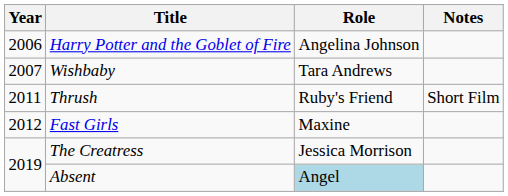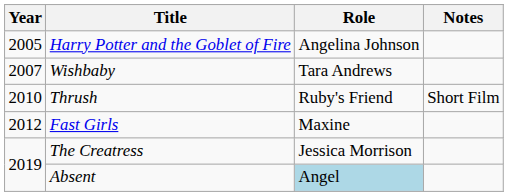 <table class="wikitable sortable">
 <tr>
 <th>Year</th>
 <th>Title</th>
 <th>Role</th>
 <th>Notes</th>
 </tr>
 <tr>
-<td>2006</td>
+<td>2005</td>
 <td><em><a href='#'>Harry Potter and the Goblet of Fire</a></em></td>
 <td>Angelina Johnson</td>
 <td></td>
 </tr>
 <tr>
 <td>2007</td>
 <td><em>Wishbaby</em></td>
 <td>Tara Andrews</td>
 <td></td>
 </tr>
 <tr>
-<td>2011</td>
+<td>2010</td>
 <td><em>Thrush</em></td>
 <td>Ruby's Friend</td>
 <td>Short Film</td>
 </tr>
 <tr>
 <td>2012</td>
 <td><em><a href='#'>Fast Girls</a></em></td>
 <td>Maxine</td>
 <td></td>
 </tr>
 <tr>
 <td rowspan="2">2019</td>
 <td><em>The Creatress</em></td>
 <td>Jessica Morrison</td>
 <td></td>
 </tr>
 <tr>
 <td><em>Absent</em></td>
 <td style="background: lightblue;">Angel</td>
 <td></td>
 </tr>
 </table>
